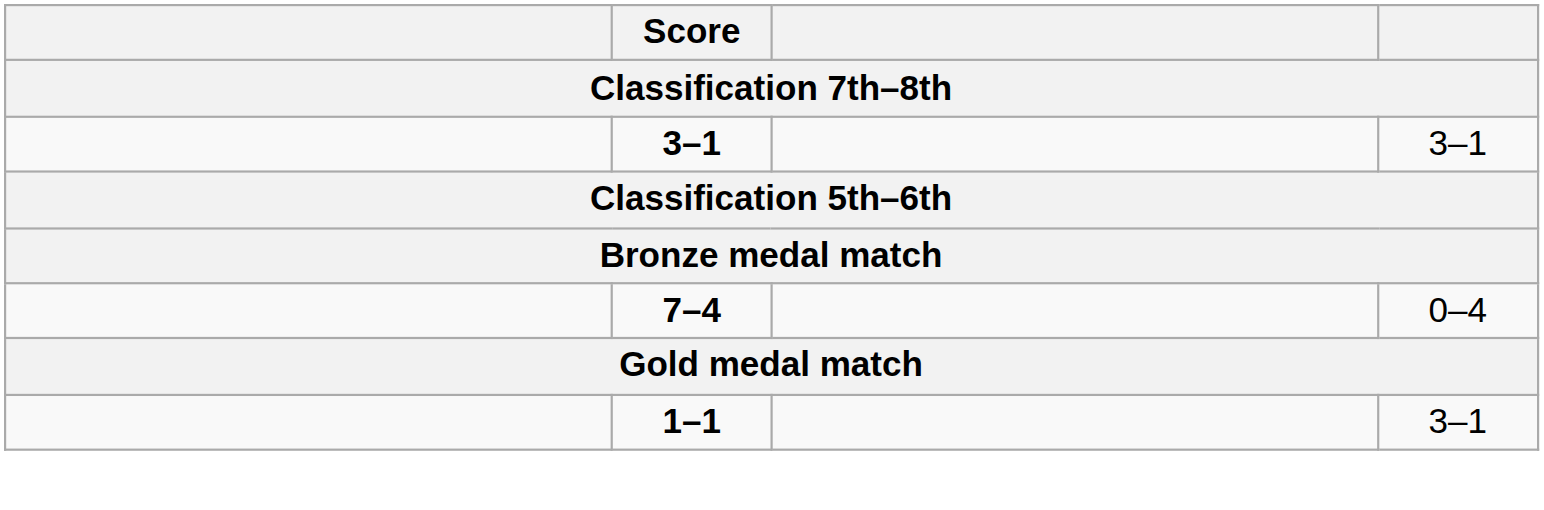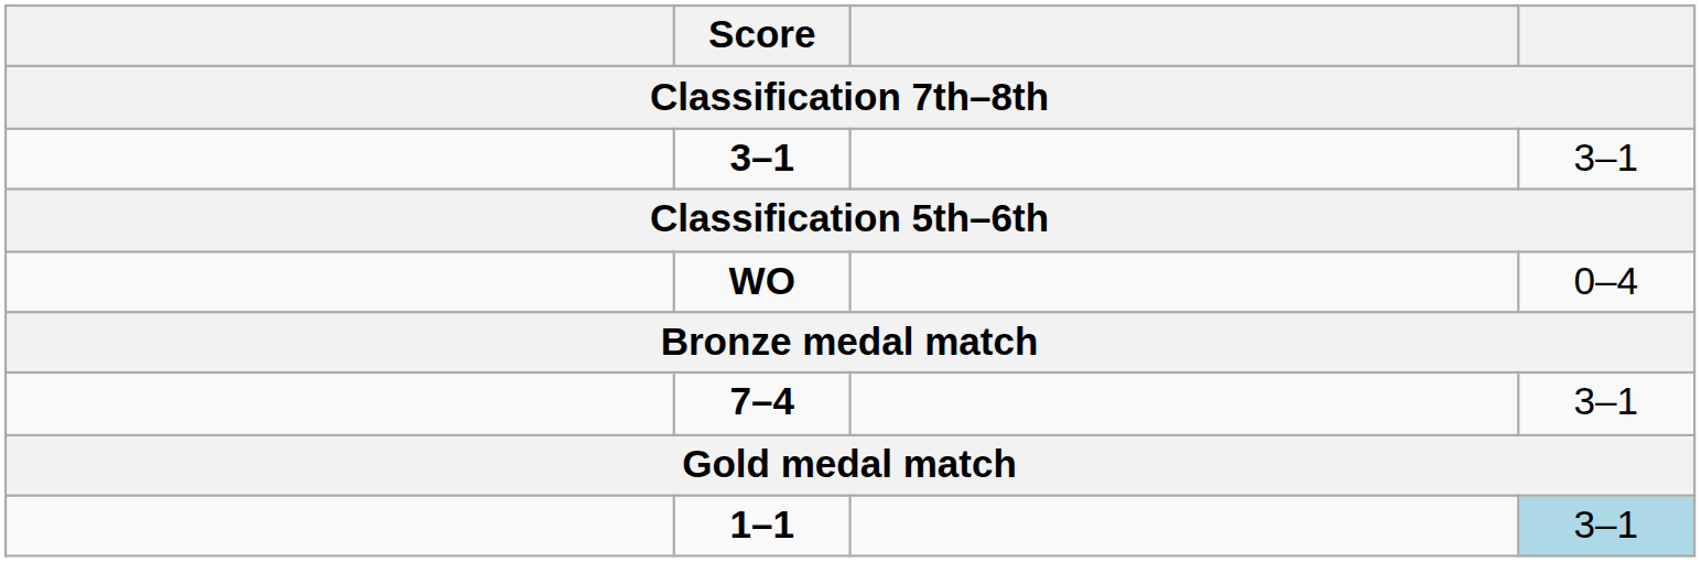 <table class="wikitable" style="text-align: left; ">
 <tr>
 <th align="right" width="270"></th>
 <th width="65">Score</th>
 <th align="left" width="270"></th>
 <th width="65"></th>
 </tr>
 <tr>
 <th colspan=4>Classification 7th–8th</th>
 </tr>
 <tr>
 <td><strong></strong></td>
 <td align="center"><strong>3–1</strong></td>
 <td></td>
 <td align=center>3–1 <strong></strong></td>
 </tr>
 <tr>
 <th colspan=4>Classification 5th–6th</th>
 </tr>
 <tr>
+<td></td>
+<td align="center"><strong>WO</strong></td>
+<td><strong></strong></td>
+<td align=center>0–4 <strong></strong></td>
+</tr>
+<tr>
 <th colspan=4>Bronze medal match</th>
 </tr>
 <tr>
 <td><strong></strong></td>
 <td align="center"><strong>7–4</strong></td>
 <td></td>
-<td align=center>0–4 <strong></strong></td>
+<td align=center>3–1 <strong></strong></td>
 </tr>
 <tr>
 <th colspan=4>Gold medal match</th>
 </tr>
 <tr>
 <td><strong></strong></td>
 <td align="center"><strong>1–1</strong></td>
 <td></td>
-<td align=center>3–1 <strong></strong></td>
+<td align=center style="background: lightblue;">3–1 <strong></strong></td>
 </tr>
 </table>
